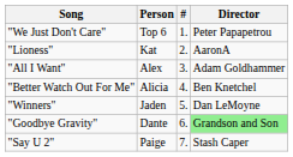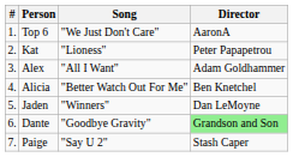 <table class="wikitable">
 <tr>
+<th>#</th>
+<th>Person</th>
 <th>Song</th>
-<th>Person</th>
-<th>#</th>
 <th>Director</th>
 </tr>
 <tr>
+<td>1.</td>
+<td>Top 6</td>
 <td>"We Just Don't Care"</td>
-<td>Top 6</td>
-<td>1.</td>
+<td>AaronA</td>
+</tr>
+<tr>
+<td>2.</td>
+<td>Kat</td>
+<td>"Lioness"</td>
 <td>Peter Papapetrou</td>
 </tr>
 <tr>
-<td>"Lioness"</td>
-<td>Kat</td>
-<td>2.</td>
-<td>AaronA</td>
-</tr>
-<tr>
+<td>3.</td>
+<td>Alex</td>
 <td>"All I Want"</td>
-<td>Alex</td>
-<td>3.</td>
 <td>Adam Goldhammer</td>
 </tr>
 <tr>
+<td>4.</td>
+<td>Alicia</td>
 <td>"Better Watch Out For Me"</td>
-<td>Alicia</td>
-<td>4.</td>
 <td>Ben Knetchel</td>
 </tr>
 <tr>
+<td>5.</td>
+<td>Jaden</td>
 <td>"Winners"</td>
-<td>Jaden</td>
-<td>5.</td>
 <td>Dan LeMoyne</td>
 </tr>
 <tr>
+<td>6.</td>
+<td>Dante</td>
 <td>"Goodbye Gravity"</td>
-<td>Dante</td>
-<td>6.</td>
 <td style="background: lightgreen;">Grandson and Son</td>
 </tr>
 <tr>
+<td>7.</td>
+<td>Paige</td>
 <td>"Say U 2"</td>
-<td>Paige</td>
-<td>7.</td>
 <td>Stash Caper</td>
 </tr>
 </table>
